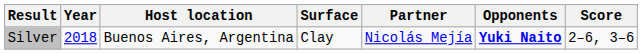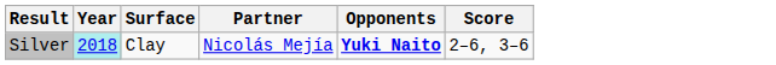 <table class=wikitable>
 <tr>
 <th>Result</th>
 <th>Year</th>
-<th>Host location</th>
 <th>Surface</th>
 <th>Partner</th>
 <th>Opponents</th>
 <th>Score</th>
 </tr>
 <tr>
 <td bgcolor="silver">Silver</td>
-<td><a href='#'>2018</a></td>
-<td>Buenos Aires, Argentina</td>
+<td style="background: paleturquoise;"><a href='#'>2018</a></td>
 <td>Clay</td>
 <td> <a href='#'>Nicolás Mejía</a></td>
 <td><strong> <a href='#'>Yuki Naito</a><br></strong></td>
 <td>2–6, 3–6</td>
 </tr>
 </table>
